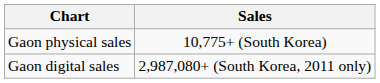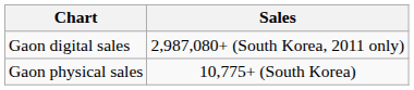 <table class="wikitable">
 <tr>
 <th>Chart</th>
 <th>Sales</th>
 </tr>
 <tr>
+<td>Gaon digital sales</td>
+<td align="center">2,987,080+ (South Korea, 2011 only)</td>
+</tr>
+<tr>
 <td>Gaon physical sales</td>
 <td align="center">10,775+ (South Korea)</td>
 </tr>
-<tr>
-<td>Gaon digital sales</td>
-<td align="center">2,987,080+ (South Korea, 2011 only)</td>
-</tr>
 </table>
